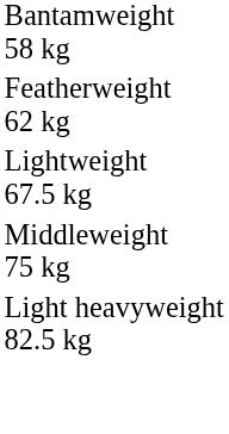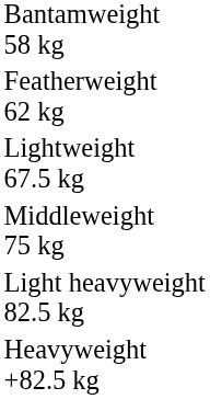 <table>
 <tr>
 <td>Bantamweight<br>58 kg</td>
 <td></td>
 <td></td>
 <td></td>
 </tr>
 <tr>
 <td>Featherweight<br>62 kg</td>
 <td></td>
 <td></td>
 <td></td>
 </tr>
 <tr>
 <td>Lightweight<br>67.5 kg</td>
 <td></td>
 <td></td>
 <td></td>
 </tr>
 <tr>
 <td>Middleweight<br>75 kg</td>
 <td></td>
 <td></td>
 <td></td>
 </tr>
 <tr>
 <td>Light heavyweight<br>82.5 kg</td>
 <td></td>
 <td></td>
 <td></td>
 </tr>
+<tr>
+<td>Heavyweight<br>+82.5 kg</td>
+<td></td>
+<td></td>
+<td></td>
+</tr>
 </table>
